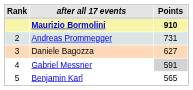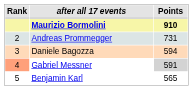 <table cellspacing="1" cellpadding="3" style="border:1px solid #AAAAAA;font-size:86%">
 <tr style="background-color: #E4E4E4;">
 <th style="border-bottom:1px solid #AAAAAA; width: 10px;">Rank</th>
 <th style="border-bottom:1px solid #AAAAAA; width: 200px;"><em>after all 17 events</em></th>
 <th style="border-bottom:1px solid #AAAAAA; width: 50px;">Points</th>
 </tr>
 <tr style="background:#f7f6a8;">
 <td align=center></td>
 <td><strong> <a href='#'>Maurizio Bormolini</a></strong></td>
 <td align=center><strong>910</strong></td>
 </tr>
 <tr style="background:#dce5e5;">
 <td align=center>2</td>
 <td> <a href='#'>Andreas Prommegger</a></td>
 <td align=center>731</td>
 </tr>
 <tr style="background:#ffdab9;">
 <td align=center>3</td>
 <td> Daniele Bagozza</td>
-<td align=center>627</td>
+<td align=center>594</td>
 </tr>
 <tr>
-<td align=center>4</td>
+<td align=center style="background: lightsalmon;">4</td>
 <td> <a href='#'>Gabriel Messner</a></td>
 <td align=center style="background: lightgrey;">591</td>
 </tr>
 <tr>
 <td align=center>5</td>
 <td> <a href='#'>Benjamin Karl</a></td>
 <td align=center>565</td>
 </tr>
 </table>
